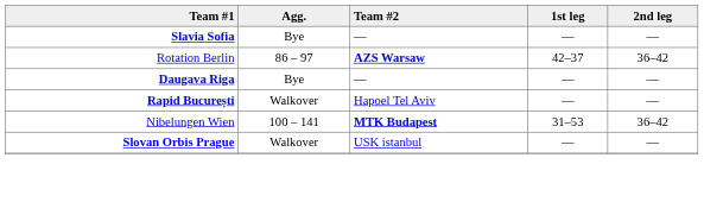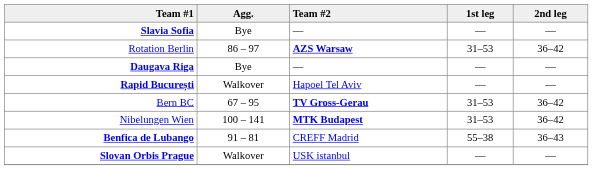 <table border=1 cellspacing=0 cellpadding=4 style="border-collapse: collapse;" width=70%>
 <tr bgcolor="efefef">
 <th align=right>Team #1</th>
 <th>Agg.</th>
 <th align=left>Team #2</th>
 <th>1st leg</th>
 <th>2nd leg</th>
 </tr>
 <tr>
 <td align=right><strong><a href='#'>Slavia Sofia</a></strong> </td>
 <td align=center>Bye</td>
 <td>—</td>
 <td align=center>—</td>
 <td align=center>—</td>
 </tr>
 <tr>
 <td align=right><a href='#'>Rotation Berlin</a> </td>
 <td align=center>86 – 97</td>
 <td> <strong><a href='#'>AZS Warsaw</a></strong></td>
-<td align=center>42–37</td>
+<td align=center>31–53</td>
 <td align=center>36–42</td>
 </tr>
 <tr>
 <td align=right><strong><a href='#'>Daugava Riga</a></strong> </td>
 <td align=center>Bye</td>
 <td>—</td>
 <td align=center>—</td>
 <td align=center>—</td>
 </tr>
 <tr>
 <td align=right><strong><a href='#'>Rapid București</a></strong> </td>
 <td align=center>Walkover</td>
 <td> <a href='#'>Hapoel Tel Aviv</a></td>
 <td align=center>—</td>
 <td align=center>—</td>
 </tr>
 <tr>
+<td align=right><a href='#'>Bern BC</a> </td>
+<td align=center>67 – 95</td>
+<td> <strong><a href='#'>TV Gross-Gerau</a></strong></td>
+<td align=center>31–53</td>
+<td align=center>36–42</td>
+</tr>
+<tr>
 <td align=right><a href='#'>Nibelungen Wien</a> </td>
 <td align=center>100 – 141</td>
 <td> <strong><a href='#'>MTK Budapest</a></strong></td>
 <td align=center>31–53</td>
 <td align=center>36–42</td>
+</tr>
+<tr>
+<td align=right><strong><a href='#'>Benfica de Lubango</a></strong> </td>
+<td align=center>91 – 81</td>
+<td> <a href='#'>CREFF Madrid</a></td>
+<td align=center>55–38</td>
+<td align=center>36–43</td>
 </tr>
 <tr>
 <td align=right><strong><a href='#'>Slovan Orbis Prague</a></strong> </td>
 <td align=center>Walkover</td>
 <td> <a href='#'>USK istanbul</a></td>
 <td align=center>—</td>
 <td align=center>—</td>
 </tr>
 <tr>
 </tr>
 </table>
